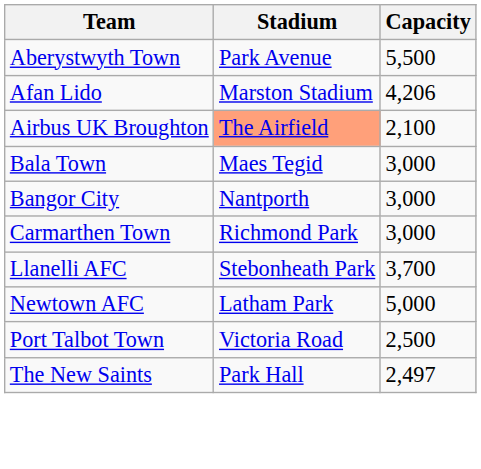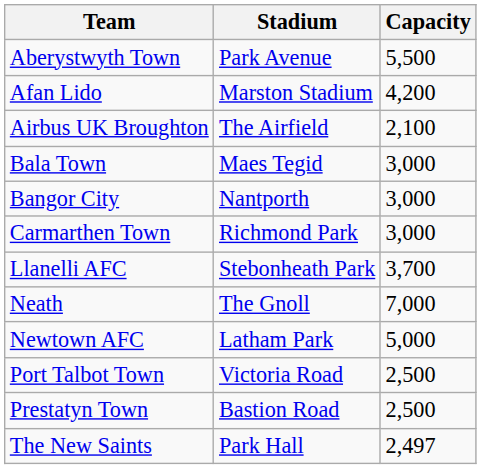 <table class="wikitable sortable">
 <tr>
 <th>Team</th>
 <th>Stadium</th>
 <th>Capacity</th>
 </tr>
 <tr>
 <td><a href='#'>Aberystwyth Town</a></td>
 <td><a href='#'>Park Avenue</a></td>
 <td>5,500</td>
 </tr>
 <tr>
 <td><a href='#'>Afan Lido</a></td>
 <td><a href='#'>Marston Stadium</a></td>
-<td>4,206</td>
+<td>4,200</td>
 </tr>
 <tr>
 <td><a href='#'>Airbus UK Broughton</a></td>
-<td style="background: lightsalmon;"><a href='#'>The Airfield</a></td>
+<td><a href='#'>The Airfield</a></td>
 <td>2,100</td>
 </tr>
 <tr>
 <td><a href='#'>Bala Town</a></td>
 <td><a href='#'>Maes Tegid</a></td>
 <td>3,000</td>
 </tr>
 <tr>
 <td><a href='#'>Bangor City</a></td>
 <td><a href='#'>Nantporth</a></td>
 <td>3,000</td>
 </tr>
 <tr>
 <td><a href='#'>Carmarthen Town</a></td>
 <td><a href='#'>Richmond Park</a></td>
 <td>3,000</td>
 </tr>
 <tr>
 <td><a href='#'>Llanelli AFC</a></td>
 <td><a href='#'>Stebonheath Park</a></td>
 <td>3,700</td>
 </tr>
 <tr>
+<td><a href='#'>Neath</a></td>
+<td><a href='#'>The Gnoll</a></td>
+<td>7,000</td>
+</tr>
+<tr>
 <td><a href='#'>Newtown AFC</a></td>
 <td><a href='#'>Latham Park</a></td>
 <td>5,000</td>
 </tr>
 <tr>
 <td><a href='#'>Port Talbot Town</a></td>
 <td><a href='#'>Victoria Road</a></td>
 <td>2,500</td>
 </tr>
 <tr>
+<td><a href='#'>Prestatyn Town</a></td>
+<td><a href='#'>Bastion Road</a></td>
+<td>2,500</td>
+</tr>
+<tr>
 <td><a href='#'>The New Saints</a></td>
 <td><a href='#'>Park Hall</a></td>
 <td>2,497</td>
 </tr>
 </table>
